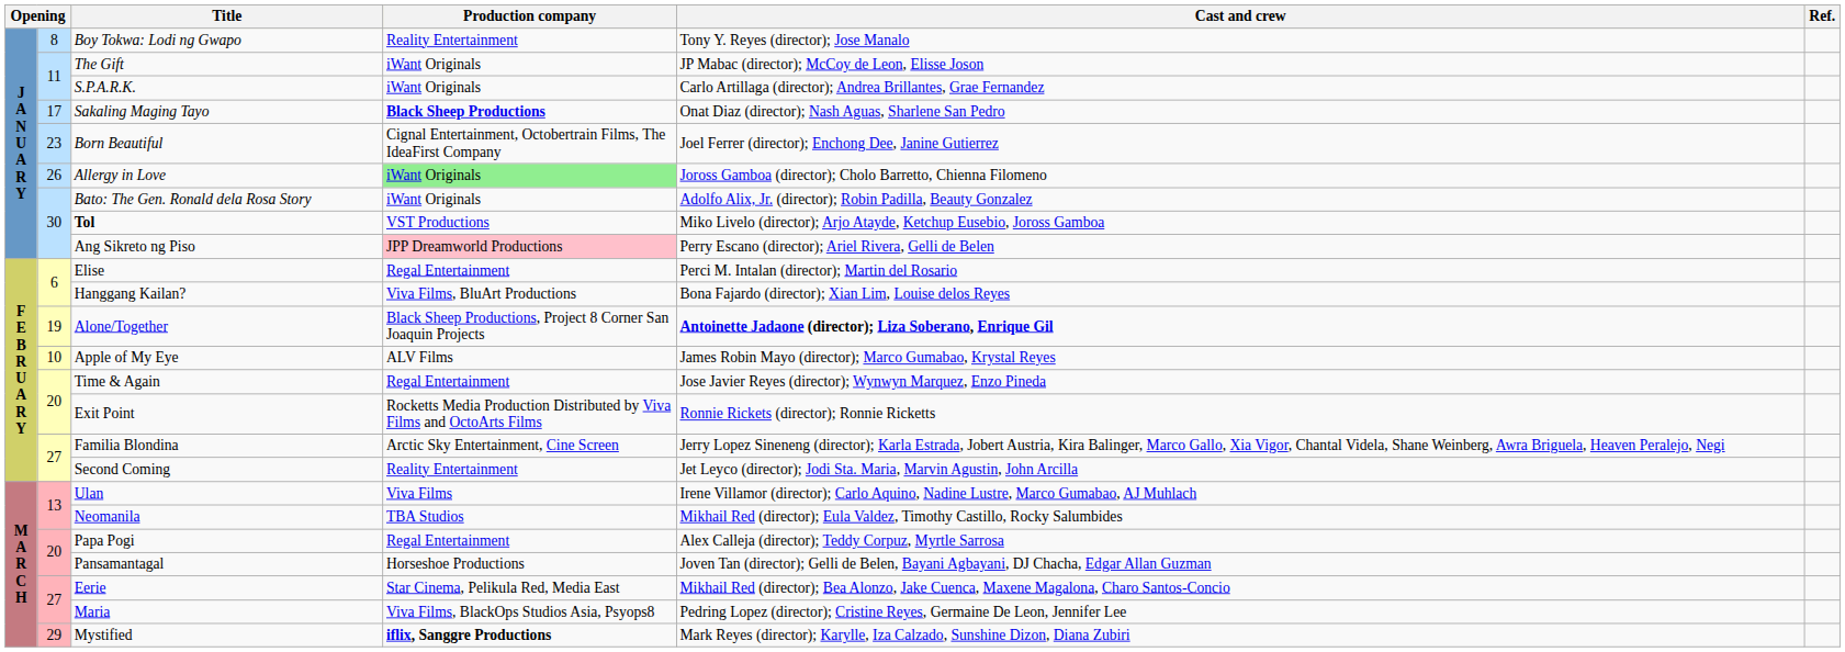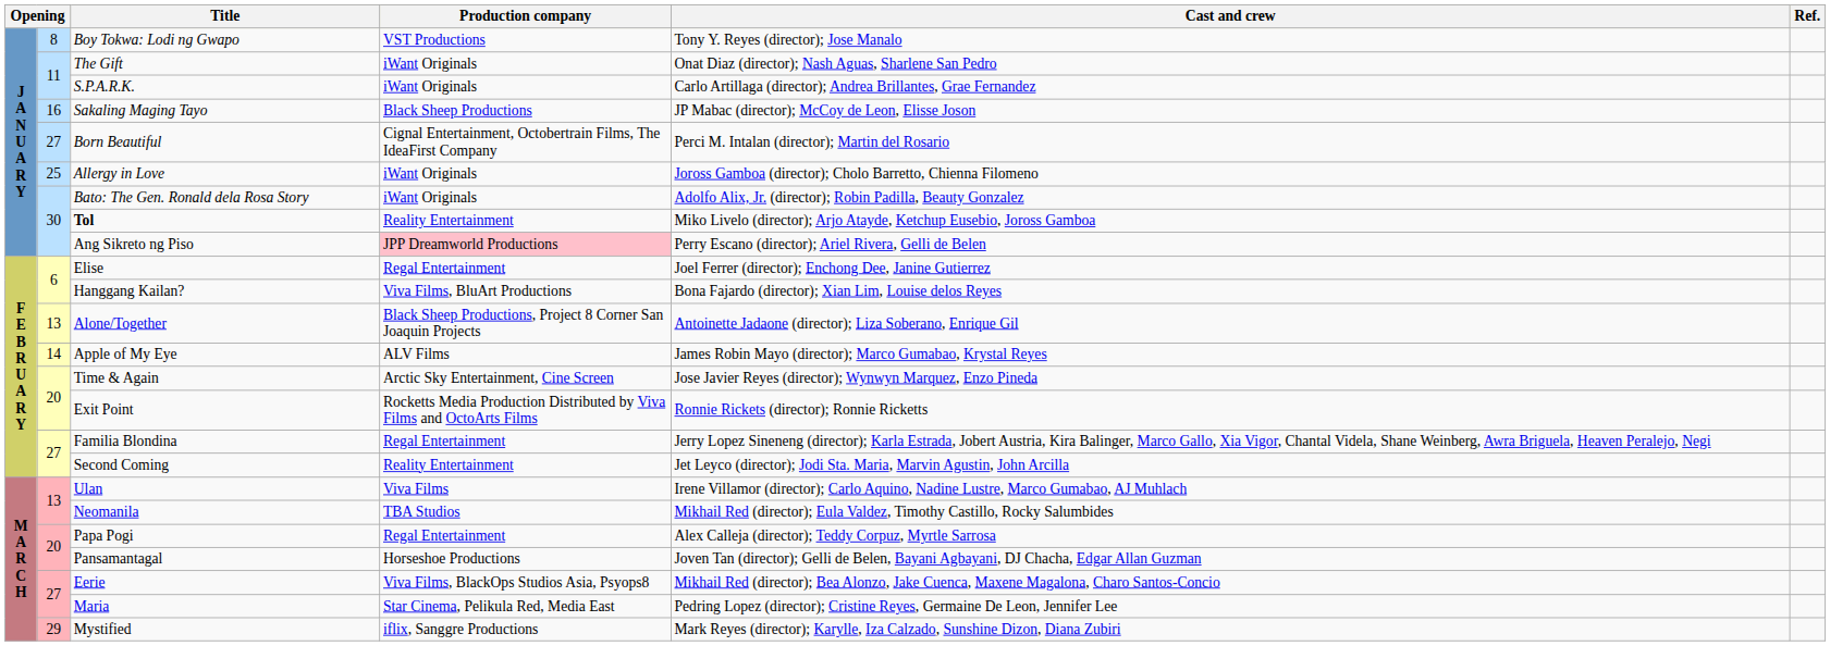 <table class="wikitable sortable">
 <tr style="background:#ffffba; text-align:center">
 <th colspan="2">Opening</th>
 <th style="width:17%">Title</th>
 <th style="width:16%">Production company</th>
 <th>Cast and crew</th>
 <th>Ref.</th>
 </tr>
 <tr>
 <th rowspan="9" style="text-align:center; background:#6698c6">J<br>A<br>N<br>U<br>A<br>R<br>Y</th>
 <td style="text-align:center; background:#bae1ff">8</td>
 <td><em>Boy Tokwa: Lodi ng Gwapo</em></td>
-<td><a href='#'>Reality Entertainment</a></td>
+<td><a href='#'>VST Productions</a></td>
 <td style="text-align:left;">Tony Y. Reyes (director); <a href='#'>Jose Manalo</a></td>
 <td></td>
 </tr>
 <tr>
 <td rowspan="2" style="text-align:center; background:#bae1ff">11</td>
 <td><em>The Gift</em></td>
 <td><a href='#'>iWant</a> Originals</td>
-<td style="text-align:left;">JP Mabac (director); <a href='#'>McCoy de Leon</a>, <a href='#'>Elisse Joson</a></td>
+<td style="text-align:left;">Onat Diaz (director); <a href='#'>Nash Aguas</a>, <a href='#'>Sharlene San Pedro</a></td>
 <td style="text-align:center;"></td>
 </tr>
 <tr>
 <td><em>S.P.A.R.K.</em></td>
 <td><a href='#'>iWant</a> Originals</td>
 <td style="text-align:left;">Carlo Artillaga (director); <a href='#'>Andrea Brillantes</a>, <a href='#'>Grae Fernandez</a></td>
 <td style="text-align:center;"></td>
 </tr>
 <tr>
-<td style="text-align:center; background:#bae1ff">17</td>
+<td style="text-align:center; background:#bae1ff">16</td>
 <td><em>Sakaling Maging Tayo</em></td>
-<td><strong><a href='#'>Black Sheep Productions</a></strong></td>
-<td style="text-align:left;">Onat Diaz (director); <a href='#'>Nash Aguas</a>, <a href='#'>Sharlene San Pedro</a></td>
+<td><a href='#'>Black Sheep Productions</a></td>
+<td style="text-align:left;">JP Mabac (director); <a href='#'>McCoy de Leon</a>, <a href='#'>Elisse Joson</a></td>
 <td style="text-align:center;"></td>
 </tr>
 <tr>
-<td style="text-align:center; background:#bae1ff">23</td>
+<td style="text-align:center; background:#bae1ff">27</td>
 <td><em>Born Beautiful</em></td>
 <td>Cignal Entertainment, Octobertrain Films, The IdeaFirst Company</td>
-<td style="text-align:left;">Joel Ferrer (director); <a href='#'>Enchong Dee</a>, <a href='#'>Janine Gutierrez</a></td>
+<td style="text-align:left;">Perci M. Intalan (director); <a href='#'>Martin del Rosario</a></td>
 <td style="text-align:center;"></td>
 </tr>
 <tr>
-<td style="text-align:center; background:#bae1ff">26</td>
+<td style="text-align:center; background:#bae1ff">25</td>
 <td><em>Allergy in Love</em></td>
-<td style="background: lightgreen;"><a href='#'>iWant</a> Originals</td>
+<td><a href='#'>iWant</a> Originals</td>
 <td><a href='#'>Joross Gamboa</a> (director); Cholo Barretto, Chienna Filomeno</td>
 <td></td>
 </tr>
 <tr>
 <td rowspan="3"  style="text-align:center; background:#bae1ff">30</td>
 <td><em>Bato: The Gen. Ronald dela Rosa Story</em></td>
 <td><a href='#'>iWant</a> Originals</td>
 <td style="text-align:left;"><a href='#'>Adolfo Alix, Jr.</a> (director); <a href='#'>Robin Padilla</a>, <a href='#'>Beauty Gonzalez</a></td>
 <td style="text-align:center;"></td>
 </tr>
 <tr>
 <td><strong>Tol<em></td>
-<td><a href='#'>VST Productions</a></td>
+<td><a href='#'>Reality Entertainment</a></td>
 <td style="text-align:left;">Miko Livelo (director); <a href='#'>Arjo Atayde</a>, <a href='#'>Ketchup Eusebio</a>, <a href='#'>Joross Gamboa</a></td>
 <td style="text-align:center;"></td>
 </tr>
 <tr>
 <td></em>Ang Sikreto ng Piso<em></td>
 <td style="background: pink;">JPP Dreamworld Productions</td>
 <td style="text-align:left;">Perry Escano (director); <a href='#'>Ariel Rivera</a>, <a href='#'>Gelli de Belen</a></td>
 <td style="text-align:center;"></td>
 </tr>
 <tr>
 <th rowspan="8" style="text-align:center; background:#d0d069">F<br>E<br>B<br>R<br>U<br>A<br>R<br>Y</th>
 <td rowspan="2" style="text-align:center; background:#ffffba">6</td>
 <td></em>Elise<em></td>
 <td><a href='#'>Regal Entertainment</a></td>
-<td style="text-align:left;">Perci M. Intalan (director); <a href='#'>Martin del Rosario</a></td>
+<td style="text-align:left;">Joel Ferrer (director); <a href='#'>Enchong Dee</a>, <a href='#'>Janine Gutierrez</a></td>
 <td style="text-align:center;"></td>
 </tr>
 <tr>
 <td></em>Hanggang Kailan?<em></td>
 <td><a href='#'>Viva Films</a>, BluArt Productions</td>
 <td style="text-align:left;">Bona Fajardo (director); <a href='#'>Xian Lim</a>, <a href='#'>Louise delos Reyes</a></td>
 <td style="text-align:center;"></td>
 </tr>
 <tr>
-<td style="text-align:center; background:#ffffba">19</td>
+<td style="text-align:center; background:#ffffba">13</td>
 <td></em><a href='#'>Alone/Together</a><em></td>
 <td><a href='#'>Black Sheep Productions</a>, Project 8 Corner San Joaquin Projects</td>
-<td style="text-align:left;"><strong><a href='#'>Antoinette Jadaone</a> (director); <a href='#'>Liza Soberano</a>, <a href='#'>Enrique Gil</a></strong></td>
+<td style="text-align:left;"><a href='#'>Antoinette Jadaone</a> (director); <a href='#'>Liza Soberano</a>, <a href='#'>Enrique Gil</a></td>
 <td></td>
 </tr>
 <tr>
-<td style="text-align:center; background:#ffffba">10</td>
+<td style="text-align:center; background:#ffffba">14</td>
 <td></em>Apple of My Eye<em></td>
 <td>ALV Films</td>
 <td>James Robin Mayo (director); <a href='#'>Marco Gumabao</a>, <a href='#'>Krystal Reyes</a></td>
 <td></td>
 </tr>
 <tr>
 <td rowspan="2"  style="text-align:center; background:#ffffba">20</td>
 <td></em>Time & Again<em></td>
-<td><a href='#'>Regal Entertainment</a></td>
+<td>Arctic Sky Entertainment, <a href='#'>Cine Screen</a></td>
 <td>Jose Javier Reyes (director); <a href='#'>Wynwyn Marquez</a>, <a href='#'>Enzo Pineda</a></td>
 <td></td>
 </tr>
 <tr>
 <td></em>Exit Point<em></td>
 <td>Rocketts Media Production Distributed by <a href='#'>Viva Films</a> and <a href='#'>OctoArts Films</a></td>
 <td><a href='#'>Ronnie Rickets</a> (director); Ronnie Ricketts</td>
 <td></td>
 </tr>
 <tr>
 <td rowspan="2"  style="text-align:center; background:#ffffba">27</td>
 <td></em>Familia Blondina<em></td>
-<td>Arctic Sky Entertainment, <a href='#'>Cine Screen</a></td>
+<td><a href='#'>Regal Entertainment</a></td>
 <td>Jerry Lopez Sineneng (director); <a href='#'>Karla Estrada</a>, Jobert Austria, Kira Balinger, <a href='#'>Marco Gallo</a>, <a href='#'>Xia Vigor</a>, Chantal Videla, Shane Weinberg, <a href='#'>Awra Briguela</a>, <a href='#'>Heaven Peralejo</a>, <a href='#'>Negi</a></td>
 <td></td>
 </tr>
 <tr>
 <td></em>Second Coming<em></td>
 <td><a href='#'>Reality Entertainment</a></td>
 <td>Jet Leyco (director); <a href='#'>Jodi Sta. Maria</a>, <a href='#'>Marvin Agustin</a>, <a href='#'>John Arcilla</a></td>
 <td></td>
 </tr>
 <tr>
 <th rowspan="7" style="text-align:center; background:#c47a81">M<br>A<br>R<br>C<br>H</th>
 <td rowspan="2" style="text-align:center; background:#ffb3ba">13</td>
 <td></em><a href='#'>Ulan</a><em></td>
 <td><a href='#'>Viva Films</a></td>
 <td>Irene Villamor (director); <a href='#'>Carlo Aquino</a>, <a href='#'>Nadine Lustre</a>, <a href='#'>Marco Gumabao</a>, <a href='#'>AJ Muhlach</a></td>
 <td></td>
 </tr>
 <tr>
 <td></em><a href='#'>Neomanila</a><em></td>
 <td><a href='#'>TBA Studios</a></td>
 <td><a href='#'>Mikhail Red</a> (director);  <a href='#'>Eula Valdez</a>, Timothy Castillo, Rocky Salumbides</td>
 <td></td>
 </tr>
 <tr>
 <td rowspan="2"  style="text-align:center; background:#ffb3ba">20</td>
 <td></em>Papa Pogi<em></td>
 <td><a href='#'>Regal Entertainment</a></td>
 <td style="text-align:left;">Alex Calleja (director); <a href='#'>Teddy Corpuz</a>, <a href='#'>Myrtle Sarrosa</a></td>
 <td></td>
 </tr>
 <tr>
 <td></em>Pansamantagal<em></td>
 <td>Horseshoe Productions</td>
 <td>Joven Tan (director); Gelli de Belen, <a href='#'>Bayani Agbayani</a>, DJ Chacha, <a href='#'>Edgar Allan Guzman</a></td>
 <td></td>
 </tr>
 <tr>
 <td rowspan="2"  style="text-align:center; background:#ffb3ba">27</td>
 <td></em><a href='#'>Eerie</a><em></td>
-<td><a href='#'>Star Cinema</a>, Pelikula Red, Media East</td>
+<td><a href='#'>Viva Films</a>, BlackOps Studios Asia, Psyops8</td>
 <td><a href='#'>Mikhail Red</a> (director); <a href='#'>Bea Alonzo</a>, <a href='#'>Jake Cuenca</a>, <a href='#'>Maxene Magalona</a>, <a href='#'>Charo Santos-Concio</a></td>
 <td></td>
 </tr>
 <tr>
 <td></em><a href='#'>Maria</a><em></td>
-<td><a href='#'>Viva Films</a>, BlackOps Studios Asia, Psyops8</td>
+<td><a href='#'>Star Cinema</a>, Pelikula Red, Media East</td>
 <td>Pedring Lopez (director); <a href='#'>Cristine Reyes</a>, Germaine De Leon, Jennifer Lee</td>
 <td></td>
 </tr>
 <tr>
 <td style="text-align:center; background:#ffb3ba">29</td>
 <td></em>Mystified<em></td>
-<td><strong><a href='#'>iflix</a>, Sanggre Productions</strong></td>
+<td><a href='#'>iflix</a>, Sanggre Productions</td>
 <td>Mark Reyes (director); <a href='#'>Karylle</a>, <a href='#'>Iza Calzado</a>, <a href='#'>Sunshine Dizon</a>, <a href='#'>Diana Zubiri</a></td>
 <td></td>
 </tr>
 </table>
